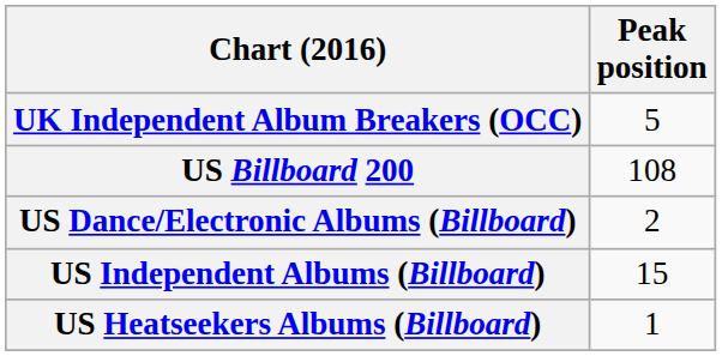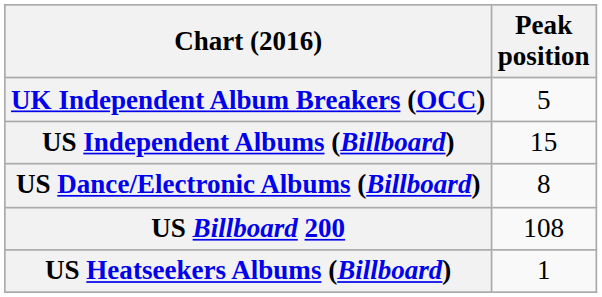 <table class="wikitable plainrowheaders sortable">
 <tr>
 <th>Chart (2016)</th>
 <th>Peak<br>position</th>
 </tr>
 <tr>
 <th scope="row"><a href='#'>UK Independent Album Breakers</a> (<a href='#'>OCC</a>)</th>
 <td align=center>5</td>
 </tr>
 <tr>
-<th scope="row">US <em><a href='#'>Billboard</a></em> <a href='#'>200</a></th>
-<td align=center>108</td>
+<th scope="row">US <a href='#'>Independent Albums</a> (<em><a href='#'>Billboard</a></em>)</th>
+<td align=center>15</td>
 </tr>
 <tr>
 <th scope="row">US <a href='#'>Dance/Electronic Albums</a> (<em><a href='#'>Billboard</a></em>)</th>
-<td align=center>2</td>
+<td align=center>8</td>
 </tr>
 <tr>
-<th scope="row">US <a href='#'>Independent Albums</a> (<em><a href='#'>Billboard</a></em>)</th>
-<td align=center>15</td>
+<th scope="row">US <em><a href='#'>Billboard</a></em> <a href='#'>200</a></th>
+<td align=center>108</td>
 </tr>
 <tr>
 <th scope="row">US <a href='#'>Heatseekers Albums</a> (<em><a href='#'>Billboard</a></em>)</th>
 <td align=center>1</td>
 </tr>
 </table>
